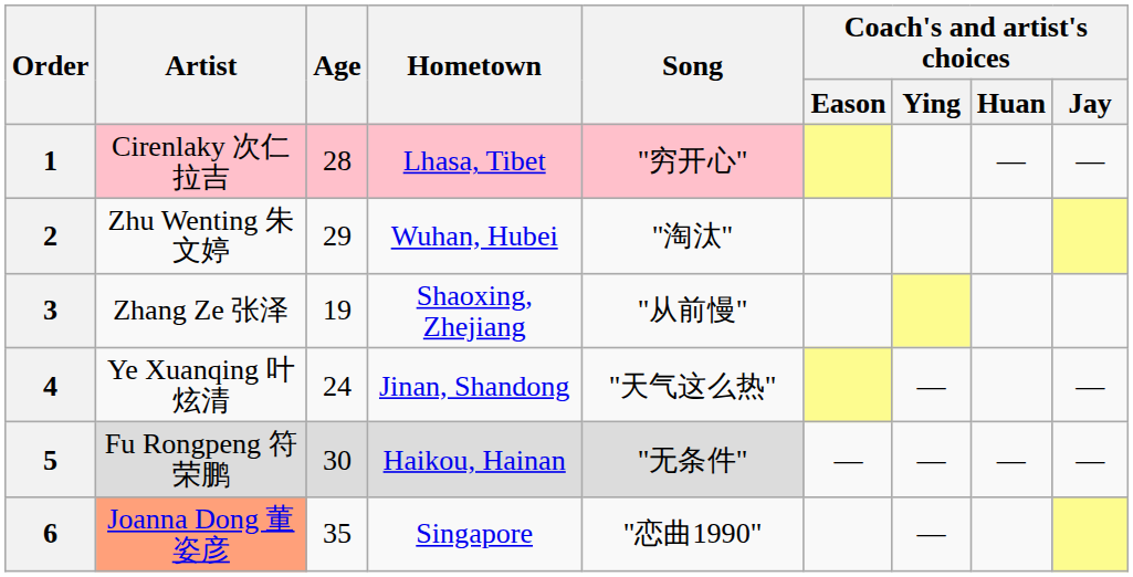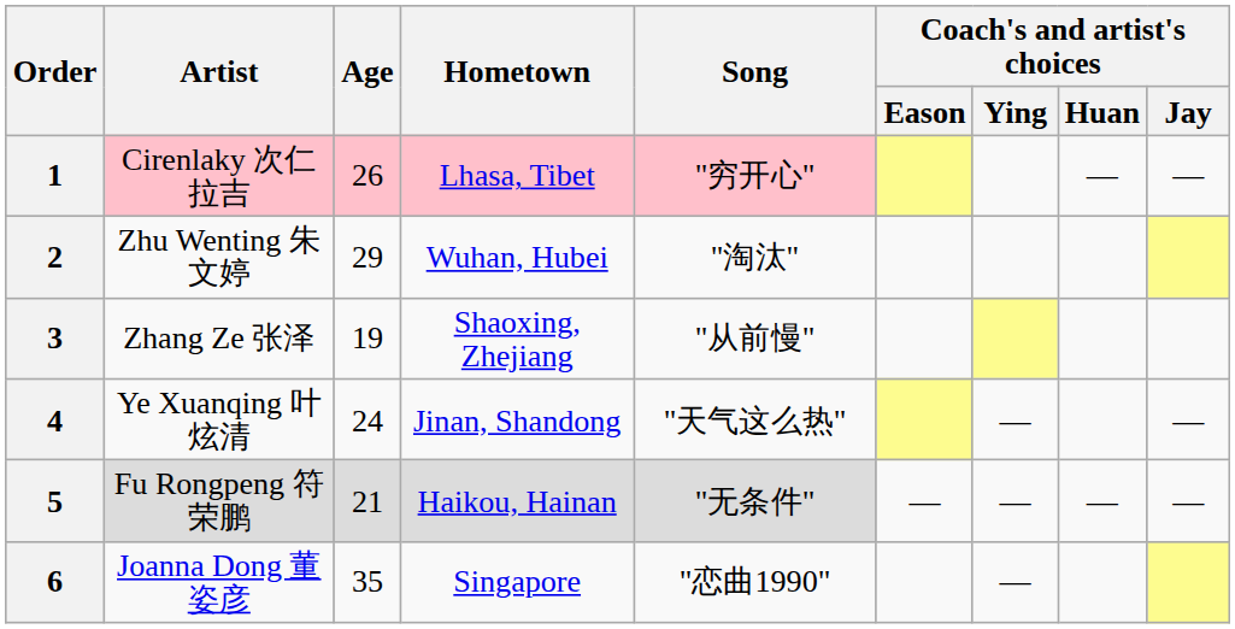 <table class="wikitable" style="text-align:center; line-height:17px; width:100%;">
 <tr>
 <th scope="col" rowspan="2" style="width:05%;">Order</th>
 <th scope="col" rowspan="2" style="width:20%;">Artist</th>
 <th scope="col" rowspan="2" style="width:05%;">Age</th>
 <th scope="col" rowspan="2" style="width:20%;">Hometown</th>
 <th scope="col" rowspan="2" style="width:22%;">Song</th>
 <th scope="col" colspan="4" style="width:28%;">Coach's and artist's choices</th>
 </tr>
 <tr>
 <th style="width:07%;">Eason</th>
 <th style="width:07%;">Ying</th>
 <th style="width:07%;">Huan</th>
 <th style="width:07%;">Jay</th>
 </tr>
 <tr>
 <th>1</th>
 <td style="background:pink;">Cirenlaky 次仁拉吉</td>
-<td style="background:pink;">28</td>
+<td style="background:pink;">26</td>
 <td style="background:pink;"><a href='#'>Lhasa, Tibet</a></td>
 <td style="background:pink;">"穷开心"</td>
 <td style="background:#fdfc8f;"><strong></strong></td>
 <td><strong></strong></td>
 <td>—</td>
 <td>—</td>
 </tr>
 <tr>
 <th>2</th>
 <td>Zhu Wenting 朱文婷</td>
 <td>29</td>
 <td><a href='#'>Wuhan, Hubei</a></td>
 <td>"淘汰"</td>
 <td><strong></strong></td>
 <td><strong></strong></td>
 <td><strong></strong></td>
 <td style="background:#fdfc8f;"><strong></strong></td>
 </tr>
 <tr>
 <th>3</th>
 <td>Zhang Ze 张泽</td>
 <td>19</td>
 <td><a href='#'>Shaoxing, Zhejiang</a></td>
 <td>"从前慢"</td>
 <td><strong></strong></td>
 <td style="background:#fdfc8f;"><strong></strong></td>
 <td><strong></strong></td>
 <td><strong></strong></td>
 </tr>
 <tr>
 <th>4</th>
 <td>Ye Xuanqing 叶炫清</td>
 <td>24</td>
 <td><a href='#'>Jinan, Shandong</a></td>
 <td>"天气这么热"</td>
 <td style="background:#fdfc8f;"><strong></strong></td>
 <td>—</td>
 <td><strong></strong></td>
 <td>—</td>
 </tr>
 <tr>
 <th>5</th>
 <td style="background:#DCDCDC;">Fu Rongpeng 符荣鹏</td>
-<td style="background:#DCDCDC;">30</td>
+<td style="background:#DCDCDC;">21</td>
 <td style="background:#DCDCDC;"><a href='#'>Haikou, Hainan</a></td>
 <td style="background:#DCDCDC;">"无条件"</td>
 <td>—</td>
 <td>—</td>
 <td>—</td>
 <td>—</td>
 </tr>
 <tr>
 <th>6</th>
-<td style="background: lightsalmon;"><a href='#'>Joanna Dong 董姿彦</a></td>
+<td><a href='#'>Joanna Dong 董姿彦</a></td>
 <td>35</td>
 <td><a href='#'>Singapore</a></td>
 <td>"恋曲1990"</td>
 <td><strong></strong></td>
 <td>—</td>
 <td><strong></strong></td>
 <td style="background:#fdfc8f;"><strong></strong></td>
 </tr>
 </table>
